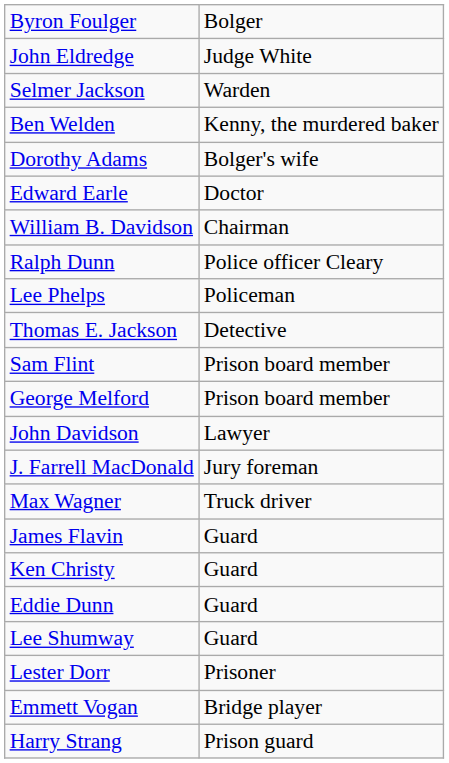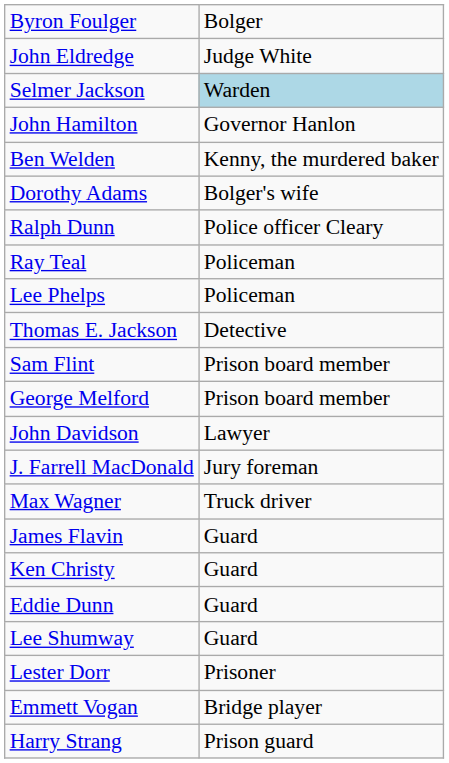 <table class=wikitable>
 <tr>
 <td><a href='#'>Byron Foulger</a></td>
 <td>Bolger</td>
 </tr>
 <tr>
 <td><a href='#'>John Eldredge</a></td>
 <td>Judge White</td>
 </tr>
 <tr>
 <td><a href='#'>Selmer Jackson</a></td>
-<td>Warden</td>
+<td style="background: lightblue;">Warden</td>
+</tr>
+<tr>
+<td><a href='#'>John Hamilton</a></td>
+<td>Governor Hanlon</td>
 </tr>
 <tr>
 <td><a href='#'>Ben Welden</a></td>
 <td>Kenny, the murdered baker</td>
 </tr>
 <tr>
 <td><a href='#'>Dorothy Adams</a></td>
 <td>Bolger's wife</td>
 </tr>
 <tr>
-<td><a href='#'>Edward Earle</a></td>
-<td>Doctor</td>
+<td><a href='#'>Ralph Dunn</a></td>
+<td>Police officer Cleary</td>
 </tr>
 <tr>
-<td><a href='#'>William B. Davidson</a></td>
-<td>Chairman</td>
-</tr>
-<tr>
-<td><a href='#'>Ralph Dunn</a></td>
-<td>Police officer Cleary</td>
+<td><a href='#'>Ray Teal</a></td>
+<td>Policeman</td>
 </tr>
 <tr>
 <td><a href='#'>Lee Phelps</a></td>
 <td>Policeman</td>
 </tr>
 <tr>
 <td><a href='#'>Thomas E. Jackson</a></td>
 <td>Detective</td>
 </tr>
 <tr>
 <td><a href='#'>Sam Flint</a></td>
 <td>Prison board member</td>
 </tr>
 <tr>
 <td><a href='#'>George Melford</a></td>
 <td>Prison board member</td>
 </tr>
 <tr>
 <td><a href='#'>John Davidson</a></td>
 <td>Lawyer</td>
 </tr>
 <tr>
 <td><a href='#'>J. Farrell MacDonald</a></td>
 <td>Jury foreman</td>
 </tr>
 <tr>
 <td><a href='#'>Max Wagner</a></td>
 <td>Truck driver</td>
 </tr>
 <tr>
 <td><a href='#'>James Flavin</a></td>
 <td>Guard</td>
 </tr>
 <tr>
 <td><a href='#'>Ken Christy</a></td>
 <td>Guard</td>
 </tr>
 <tr>
 <td><a href='#'>Eddie Dunn</a></td>
 <td>Guard</td>
 </tr>
 <tr>
 <td><a href='#'>Lee Shumway</a></td>
 <td>Guard</td>
 </tr>
 <tr>
 <td><a href='#'>Lester Dorr</a></td>
 <td>Prisoner</td>
 </tr>
 <tr>
 <td><a href='#'>Emmett Vogan</a></td>
 <td>Bridge player</td>
 </tr>
 <tr>
 <td><a href='#'>Harry Strang</a></td>
 <td>Prison guard</td>
 </tr>
 </table>
